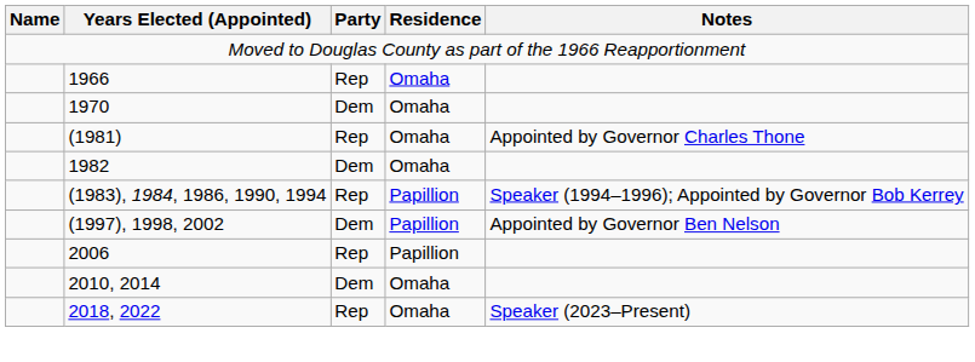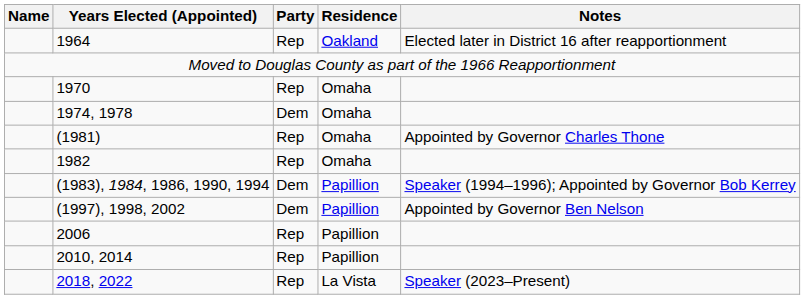 <table class="wikitable sortable">
 <tr>
 <th>Name</th>
 <th>Years Elected (Appointed)</th>
 <th>Party</th>
 <th>Residence</th>
 <th>Notes</th>
 </tr>
 <tr>
+<td></td>
+<td>1964</td>
+<td>Rep</td>
+<td><a href='#'>Oakland</a></td>
+<td>Elected later in District 16 after reapportionment</td>
+</tr>
+<tr>
 <td colspan=5 style=text-align:center><em>Moved to Douglas County as part of the 1966 Reapportionment</em></td>
 </tr>
 <tr>
 <td></td>
-<td>1966</td>
+<td>1970</td>
 <td>Rep</td>
-<td><a href='#'>Omaha</a></td>
+<td>Omaha</td>
 <td></td>
 </tr>
 <tr>
 <td></td>
-<td>1970</td>
+<td>1974, 1978</td>
 <td>Dem</td>
 <td>Omaha</td>
 <td></td>
 </tr>
 <tr>
 <td></td>
 <td>(1981)</td>
 <td>Rep</td>
 <td>Omaha</td>
 <td>Appointed by Governor <a href='#'>Charles Thone</a></td>
 </tr>
 <tr>
 <td></td>
 <td>1982</td>
-<td>Dem</td>
+<td>Rep</td>
 <td>Omaha</td>
 <td></td>
 </tr>
 <tr>
 <td></td>
 <td>(1983), <em>1984</em>, 1986, 1990, 1994</td>
-<td>Rep</td>
+<td>Dem</td>
 <td><a href='#'>Papillion</a></td>
 <td><a href='#'>Speaker</a> (1994–1996); Appointed by Governor <a href='#'>Bob Kerrey</a></td>
 </tr>
 <tr>
 <td></td>
 <td>(1997), 1998, 2002</td>
 <td>Dem</td>
 <td><a href='#'>Papillion</a></td>
 <td>Appointed by Governor <a href='#'>Ben Nelson</a></td>
 </tr>
 <tr>
 <td></td>
 <td>2006</td>
 <td>Rep</td>
 <td>Papillion</td>
 <td></td>
 </tr>
 <tr>
 <td></td>
 <td>2010, 2014</td>
-<td>Dem</td>
-<td>Omaha</td>
+<td>Rep</td>
+<td>Papillion</td>
 <td></td>
 </tr>
 <tr>
 <td></td>
 <td><a href='#'>2018</a>, <a href='#'>2022</a></td>
 <td>Rep</td>
-<td>Omaha</td>
+<td>La Vista</td>
 <td><a href='#'>Speaker</a> (2023–Present)</td>
 </tr>
 </table>
